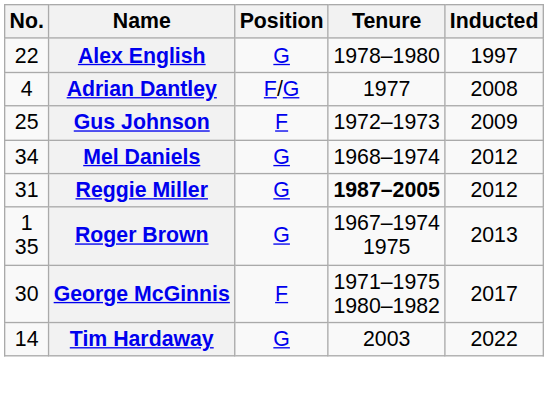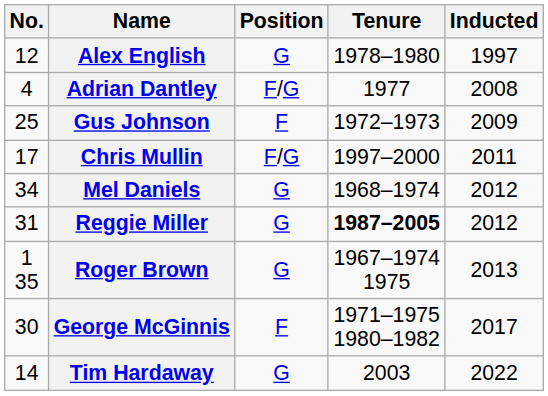 <table class="wikitable plainrowheaders " style="text-align:center">
 <tr>
 <th scope="col">No.</th>
 <th scope="col">Name</th>
 <th scope="col">Position</th>
 <th scope="col">Tenure</th>
 <th scope="col">Inducted</th>
 </tr>
 <tr>
-<td>22</td>
+<td>12</td>
 <th scope="row"><a href='#'>Alex English</a></th>
 <td><a href='#'>G</a></td>
 <td>1978–1980</td>
 <td>1997</td>
 </tr>
 <tr>
 <td>4</td>
 <th scope="row"><a href='#'>Adrian Dantley</a></th>
 <td><a href='#'>F</a>/<a href='#'>G</a></td>
 <td>1977</td>
 <td>2008</td>
 </tr>
 <tr>
 <td>25</td>
 <th scope="row"><a href='#'>Gus Johnson</a></th>
 <td><a href='#'>F</a></td>
 <td>1972–1973</td>
 <td>2009</td>
+</tr>
+<tr>
+<td>17</td>
+<th scope="row"><a href='#'>Chris Mullin</a> </th>
+<td><a href='#'>F</a>/<a href='#'>G</a></td>
+<td>1997–2000</td>
+<td>2011</td>
 </tr>
 <tr>
 <td>34</td>
 <th scope="row"><a href='#'>Mel Daniels</a> </th>
 <td><a href='#'>G</a></td>
 <td>1968–1974</td>
 <td>2012</td>
 </tr>
 <tr>
 <td>31</td>
 <th scope="row"><a href='#'>Reggie Miller</a></th>
 <td><a href='#'>G</a></td>
 <td><strong>1987–2005</strong></td>
 <td>2012</td>
 </tr>
 <tr>
 <td>1<br>35</td>
 <th scope="row"><a href='#'>Roger Brown</a> </th>
 <td><a href='#'>G</a></td>
 <td>1967–1974<br>1975</td>
 <td>2013</td>
 </tr>
 <tr>
 <td>30</td>
 <th scope="row"><a href='#'>George McGinnis</a></th>
 <td><a href='#'>F</a></td>
 <td>1971–1975<br>1980–1982</td>
 <td>2017</td>
 </tr>
 <tr>
 <td>14</td>
 <th scope="row"><a href='#'>Tim Hardaway</a></th>
 <td><a href='#'>G</a></td>
 <td>2003</td>
 <td>2022</td>
 </tr>
 </table>
